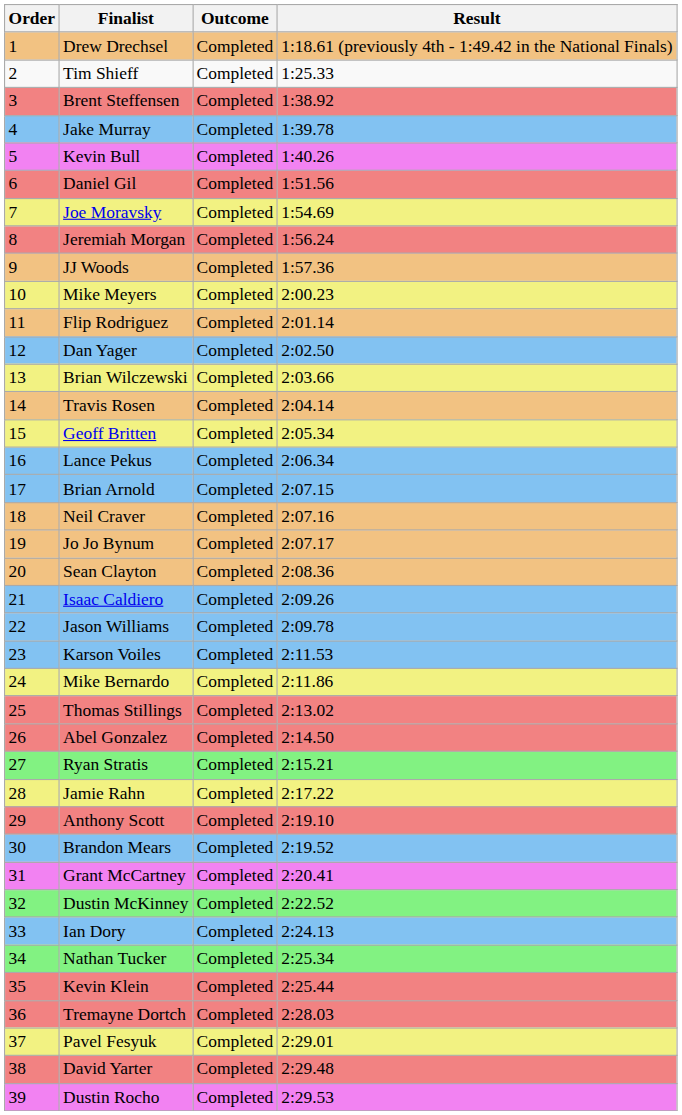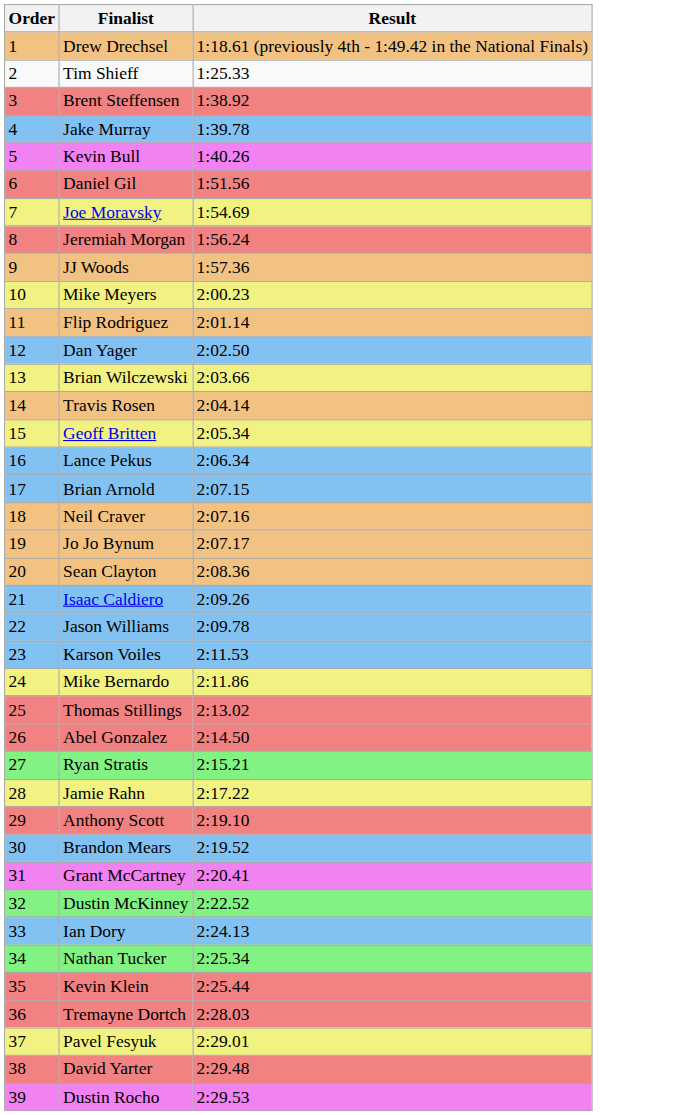 <table class="wikitable sortable">
 <tr>
 <th>Order</th>
 <th>Finalist</th>
-<th>Outcome</th>
 <th>Result</th>
 </tr>
 <tr style="background-color:#f2c282">
 <td>1</td>
 <td>Drew Drechsel</td>
-<td>Completed</td>
 <td>1:18.61 (previously 4th - 1:49.42 in the National Finals)</td>
 </tr>
 <tr>
 <td>2</td>
 <td>Tim Shieff</td>
-<td>Completed</td>
 <td>1:25.33</td>
 </tr>
 <tr style="background-color:#f28282">
 <td>3</td>
 <td>Brent Steffensen</td>
-<td>Completed</td>
 <td>1:38.92</td>
 </tr>
 <tr style="background-color:#82c2f2">
 <td>4</td>
 <td>Jake Murray</td>
-<td>Completed</td>
 <td>1:39.78</td>
 </tr>
 <tr style="background-color:#f282f2">
 <td>5</td>
 <td>Kevin Bull</td>
-<td>Completed</td>
 <td>1:40.26</td>
 </tr>
 <tr style="background-color:#f28282">
 <td>6</td>
 <td>Daniel Gil</td>
-<td>Completed</td>
 <td>1:51.56</td>
 </tr>
 <tr style="background-color:#f2f282">
 <td>7</td>
 <td><a href='#'>Joe Moravsky</a></td>
-<td>Completed</td>
 <td>1:54.69</td>
 </tr>
 <tr style="background-color:#f28282">
 <td>8</td>
 <td>Jeremiah Morgan</td>
-<td>Completed</td>
 <td>1:56.24</td>
 </tr>
 <tr style="background-color:#f2c282">
 <td>9</td>
 <td>JJ Woods</td>
-<td>Completed</td>
 <td>1:57.36</td>
 </tr>
 <tr style="background-color:#f2f282">
 <td>10</td>
 <td>Mike Meyers</td>
-<td>Completed</td>
 <td>2:00.23</td>
 </tr>
 <tr style="background-color:#f2c282">
 <td>11</td>
 <td>Flip Rodriguez</td>
-<td>Completed</td>
 <td>2:01.14</td>
 </tr>
 <tr style="background-color:#82c2f2">
 <td>12</td>
 <td>Dan Yager</td>
-<td>Completed</td>
 <td>2:02.50</td>
 </tr>
 <tr style="background-color:#f2f282">
 <td>13</td>
 <td>Brian Wilczewski</td>
-<td>Completed</td>
 <td>2:03.66</td>
 </tr>
 <tr style="background-color:#f2c282">
 <td>14</td>
 <td>Travis Rosen</td>
-<td>Completed</td>
 <td>2:04.14</td>
 </tr>
 <tr style="background-color:#f2f282">
 <td>15</td>
 <td><a href='#'>Geoff Britten</a></td>
-<td>Completed</td>
 <td>2:05.34</td>
 </tr>
 <tr style="background-color:#82c2f2">
 <td>16</td>
 <td>Lance Pekus</td>
-<td>Completed</td>
 <td>2:06.34</td>
 </tr>
 <tr style="background-color:#82c2f2">
 <td>17</td>
 <td>Brian Arnold</td>
-<td>Completed</td>
 <td>2:07.15</td>
 </tr>
 <tr style="background-color:#f2c282">
 <td>18</td>
 <td>Neil Craver</td>
-<td>Completed</td>
 <td>2:07.16</td>
 </tr>
 <tr style="background-color:#f2c282">
 <td>19</td>
 <td>Jo Jo Bynum</td>
-<td>Completed</td>
 <td>2:07.17</td>
 </tr>
 <tr style="background-color:#f2c282">
 <td>20</td>
 <td>Sean Clayton</td>
-<td>Completed</td>
 <td>2:08.36</td>
 </tr>
 <tr style="background-color:#82c2f2">
 <td>21</td>
 <td><a href='#'>Isaac Caldiero</a></td>
-<td>Completed</td>
 <td>2:09.26</td>
 </tr>
 <tr style="background-color:#82c2f2">
 <td>22</td>
 <td>Jason Williams</td>
-<td>Completed</td>
 <td>2:09.78</td>
 </tr>
 <tr style="background-color:#82c2f2">
 <td>23</td>
 <td>Karson Voiles</td>
-<td>Completed</td>
 <td>2:11.53</td>
 </tr>
 <tr style="background-color:#f2f282">
 <td>24</td>
 <td>Mike Bernardo</td>
-<td>Completed</td>
 <td>2:11.86</td>
 </tr>
 <tr style="background-color:#f28282">
 <td>25</td>
 <td>Thomas Stillings</td>
-<td>Completed</td>
 <td>2:13.02</td>
 </tr>
 <tr style="background-color:#f28282">
 <td>26</td>
 <td>Abel Gonzalez</td>
-<td>Completed</td>
 <td>2:14.50</td>
 </tr>
 <tr style="background-color:#82f282">
 <td>27</td>
 <td>Ryan Stratis</td>
-<td>Completed</td>
 <td>2:15.21</td>
 </tr>
 <tr style="background-color:#f2f282">
 <td>28</td>
 <td>Jamie Rahn</td>
-<td>Completed</td>
 <td>2:17.22</td>
 </tr>
 <tr style="background-color:#f28282">
 <td>29</td>
 <td>Anthony Scott</td>
-<td>Completed</td>
 <td>2:19.10</td>
 </tr>
 <tr style="background-color:#82c2f2">
 <td>30</td>
 <td>Brandon Mears</td>
-<td>Completed</td>
 <td>2:19.52</td>
 </tr>
 <tr style="background-color:#f282f2">
 <td>31</td>
 <td>Grant McCartney</td>
-<td>Completed</td>
 <td>2:20.41</td>
 </tr>
 <tr style="background-color:#82f282">
 <td>32</td>
 <td>Dustin McKinney</td>
-<td>Completed</td>
 <td>2:22.52</td>
 </tr>
 <tr style="background-color:#82c2f2">
 <td>33</td>
 <td>Ian Dory</td>
-<td>Completed</td>
 <td>2:24.13</td>
 </tr>
 <tr style="background-color:#82f282">
 <td>34</td>
 <td>Nathan Tucker</td>
-<td>Completed</td>
 <td>2:25.34</td>
 </tr>
 <tr style="background-color:#f28282">
 <td>35</td>
 <td>Kevin Klein</td>
-<td>Completed</td>
 <td>2:25.44</td>
 </tr>
 <tr style="background-color:#f28282">
 <td>36</td>
 <td>Tremayne Dortch</td>
-<td>Completed</td>
 <td>2:28.03</td>
 </tr>
 <tr style="background-color:#f2f282">
 <td>37</td>
 <td>Pavel Fesyuk</td>
-<td>Completed</td>
 <td>2:29.01</td>
 </tr>
 <tr style="background-color:#f28282">
 <td>38</td>
 <td>David Yarter</td>
-<td>Completed</td>
 <td>2:29.48</td>
 </tr>
 <tr style="background-color:#f282f2">
 <td>39</td>
 <td>Dustin Rocho</td>
-<td>Completed</td>
 <td>2:29.53</td>
 </tr>
 </table>
